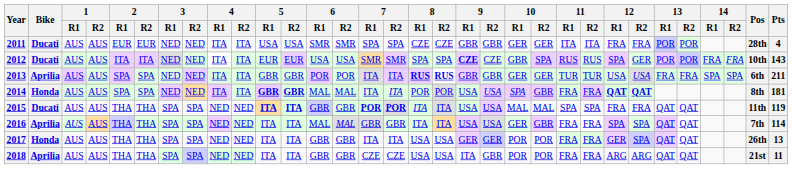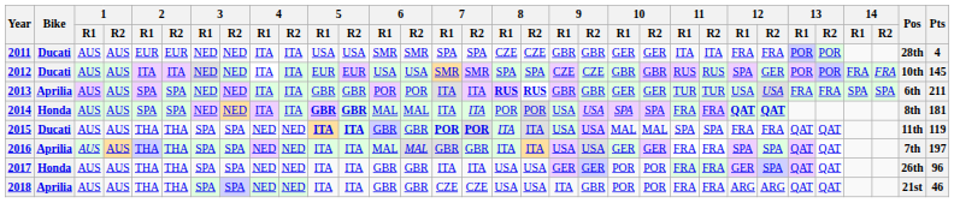 <table class="wikitable" style="text-align:center; font-size:90%">
 <tr>
 <th style="vertical-align:middle;" rowspan="2">Year</th>
 <th style="vertical-align:middle;" rowspan="2">Bike</th>
 <th colspan=2>1</th>
 <th colspan=2>2</th>
 <th colspan=2>3</th>
 <th colspan=2>4</th>
 <th colspan=2>5</th>
 <th colspan=2>6</th>
 <th colspan=2>7</th>
 <th colspan=2>8</th>
 <th colspan=2>9</th>
 <th colspan=2>10</th>
 <th colspan=2>11</th>
 <th colspan=2>12</th>
 <th colspan=2>13</th>
 <th colspan=2>14</th>
 <th rowspan=2>Pos</th>
 <th rowspan=2>Pts</th>
 </tr>
 <tr>
 <th>R1</th>
 <th>R2</th>
 <th>R1</th>
 <th>R2</th>
 <th>R1</th>
 <th>R2</th>
 <th>R1</th>
 <th>R2</th>
 <th>R1</th>
 <th>R2</th>
 <th>R1</th>
 <th>R2</th>
 <th>R1</th>
 <th>R2</th>
 <th>R1</th>
 <th>R2</th>
 <th>R1</th>
 <th>R2</th>
 <th>R1</th>
 <th>R2</th>
 <th>R1</th>
 <th>R2</th>
 <th>R1</th>
 <th>R2</th>
 <th>R1</th>
 <th>R2</th>
 <th>R1</th>
 <th>R2</th>
 </tr>
 <tr>
 <th><a href='#'>2011</a></th>
 <th><a href='#'>Ducati</a></th>
 <td><a href='#'>AUS</a></td>
 <td><a href='#'>AUS</a></td>
 <td><a href='#'>EUR</a></td>
 <td><a href='#'>EUR</a></td>
 <td><a href='#'>NED</a></td>
 <td><a href='#'>NED</a></td>
 <td><a href='#'>ITA</a></td>
 <td><a href='#'>ITA</a></td>
 <td><a href='#'>USA</a></td>
 <td><a href='#'>USA</a></td>
 <td><a href='#'>SMR</a></td>
 <td><a href='#'>SMR</a></td>
 <td><a href='#'>SPA</a></td>
 <td><a href='#'>SPA</a></td>
 <td><a href='#'>CZE</a></td>
 <td><a href='#'>CZE</a></td>
 <td><a href='#'>GBR</a></td>
 <td><a href='#'>GBR</a></td>
 <td><a href='#'>GER</a></td>
 <td><a href='#'>GER</a></td>
 <td><a href='#'>ITA</a></td>
 <td><a href='#'>ITA</a></td>
 <td><a href='#'>FRA</a></td>
 <td><a href='#'>FRA</a></td>
 <td style="background:#CFCFFF;"><a href='#'>POR</a><br></td>
 <td style="background:#DFFFDF;"><a href='#'>POR</a><br></td>
 <td></td>
 <td></td>
 <th>28th</th>
 <th>4</th>
 </tr>
 <tr>
 <th><a href='#'>2012</a></th>
 <th><a href='#'>Ducati</a></th>
 <td style="background:#DFFFDF;"><a href='#'>AUS</a><br></td>
 <td style="background:#DFFFDF;"><a href='#'>AUS</a><br></td>
 <td style="background:#EFCFFF;"><a href='#'>ITA</a><br></td>
 <td style="background:#EFCFFF;"><a href='#'>ITA</a><br></td>
 <td style="background:#DFDFDF;"><a href='#'>NED</a><br></td>
 <td style="background:#DFFFDF;"><a href='#'>NED</a><br></td>
 <td style="background:#FFFFFF;"><a href='#'>ITA</a><br></td>
 <td style="background:#DFFFDF;"><a href='#'>ITA</a><br></td>
 <td style="background:#DFFFDF;"><a href='#'>EUR</a><br></td>
 <td style="background:#EFCFFF;"><a href='#'>EUR</a><br></td>
 <td style="background:#DFFFDF;"><a href='#'>USA</a><br></td>
 <td style="background:#DFFFDF;"><a href='#'>USA</a><br></td>
 <td style="background:#FFDF9F;"><a href='#'>SMR</a><br></td>
 <td style="background:#EFCFFF;"><a href='#'>SMR</a><br></td>
 <td style="background:#DFFFDF;"><a href='#'>SPA</a><br></td>
 <td style="background:#DFFFDF;"><a href='#'>SPA</a><br></td>
-<td style="background:#EFCFFF;"><strong><a href='#'>CZE</a><br></strong></td>
+<td style="background:#EFCFFF;"><a href='#'>CZE</a><br></td>
 <td style="background:#DFFFDF;"><a href='#'>CZE</a><br></td>
 <td style="background:#DFFFDF;"><a href='#'>GBR</a><br></td>
-<td style="background:#EFCFFF;"><a href='#'>SPA</a><br></td>
+<td style="background:#EFCFFF;"><a href='#'>GBR</a><br></td>
 <td style="background:#EFCFFF;"><a href='#'>RUS</a><br></td>
 <td style="background:#DFFFDF;"><a href='#'>RUS</a><br></td>
 <td style="background:#EFCFFF;"><a href='#'>SPA</a><br></td>
 <td style="background:#DFFFDF;"><a href='#'>GER</a><br></td>
 <td style="background:#EFCFFF;"><a href='#'>POR</a><br></td>
 <td style="background:#CFCFFF;"><a href='#'>POR</a><br></td>
 <td style="background:#DFFFDF;"><a href='#'>FRA</a><br></td>
 <td style="background:#DFFFDF;"><em><a href='#'>FRA</a></em><br></td>
 <th>10th</th>
-<th>143</th>
+<th>145</th>
 </tr>
 <tr>
 <th><a href='#'>2013</a></th>
 <th><a href='#'>Aprilia</a></th>
 <td style="background:#EFCFFF;"><a href='#'>AUS</a><br></td>
 <td style="background:#DFFFDF;"><a href='#'>AUS</a><br></td>
 <td style="background:#EFCFFF;"><a href='#'>SPA</a><br></td>
 <td style="background:#DFFFDF;"><a href='#'>SPA</a><br></td>
 <td style="background:#DFFFDF;"><a href='#'>NED</a><br></td>
 <td style="background:#EFCFFF;"><a href='#'>NED</a><br></td>
 <td style="background:#DFFFDF;"><a href='#'>ITA</a><br></td>
 <td style="background:#DFFFDF;"><a href='#'>ITA</a><br></td>
 <td style="background:#DFFFDF;"><a href='#'>GBR</a><br></td>
 <td style="background:#DFFFDF;"><a href='#'>GBR</a><br></td>
 <td style="background:#EFCFFF;"><a href='#'>POR</a><br></td>
 <td style="background:#DFFFDF;"><a href='#'>POR</a><br></td>
 <td style="background:#DFDFDF;"><a href='#'>ITA</a><br></td>
 <td style="background:#EFCFFF;"><a href='#'>ITA</a><br></td>
 <td style="background:#EFCFFF;"><strong><a href='#'>RUS</a></strong><br></td>
 <td style="background:#FFFFFF;"><strong><a href='#'>RUS</a></strong><br></td>
 <td style="background:#EFCFFF;"><a href='#'>GBR</a><br></td>
 <td style="background:#DFFFDF;"><a href='#'>GBR</a><br></td>
 <td style="background:#DFFFDF;"><a href='#'>GER</a><br></td>
 <td style="background:#DFFFDF;"><a href='#'>GER</a><br></td>
 <td style="background:#DFFFDF;"><a href='#'>TUR</a><br></td>
 <td style="background:#DFFFDF;"><a href='#'>TUR</a><br></td>
 <td style="background:#DFFFDF;"><a href='#'>USA</a><br></td>
 <td style="background:#DFDFDF;"><em><a href='#'>USA</a></em><br></td>
 <td style="background:#DFFFDF;"><a href='#'>FRA</a><br></td>
 <td style="background:#DFFFDF;"><a href='#'>FRA</a><br></td>
 <td style="background:#DFFFDF;"><a href='#'>SPA</a><br></td>
 <td style="background:#DFFFDF;"><a href='#'>SPA</a><br></td>
 <th>6th</th>
 <th>211</th>
 </tr>
 <tr>
 <th><a href='#'>2014</a></th>
 <th><a href='#'>Honda</a></th>
 <td style="background:#DFFFDF;"><a href='#'>AUS</a><br></td>
 <td style="background:#DFFFDF;"><a href='#'>AUS</a><br></td>
 <td style="background:#DFFFDF;"><a href='#'>SPA</a><br></td>
 <td style="background:#DFFFDF;"><a href='#'>SPA</a><br></td>
 <td style="background:#EFCFFF;"><a href='#'>NED</a><br></td>
 <td style="background:#FFDF9F;"><a href='#'>NED</a><br></td>
 <td style="background:#EFCFFF;"><a href='#'>ITA</a><br></td>
 <td style="background:#DFFFDF;"><a href='#'>ITA</a><br></td>
 <td style="background:#EFCFFF;"><strong><a href='#'>GBR</a></strong><br></td>
 <td style="background:#DFFFDF;"><strong><a href='#'>GBR</a></strong><br></td>
 <td style="background:#DFFFDF;"><a href='#'>MAL</a><br></td>
 <td style="background:#DFFFDF;"><a href='#'>MAL</a><br></td>
 <td style="background:#DFFFDF;"><a href='#'>ITA</a><br></td>
 <td style="background:#DFFFDF;"><em><a href='#'>ITA</a></em><br></td>
 <td style="background:#DFFFDF;"><a href='#'>POR</a><br></td>
 <td style="background:#DFDFDF;"><a href='#'>POR</a><br></td>
 <td style="background:#DFFFDF;"><a href='#'>USA</a><br></td>
 <td style="background:#EFCFFF;"><em><a href='#'>USA</a></em><br></td>
 <td style="background:#EFCFFF;"><em><a href='#'>SPA</a></em><br></td>
-<td style="background:#EFCFFF;"><a href='#'>GBR</a><br></td>
+<td style="background:#EFCFFF;"><a href='#'>SPA</a><br></td>
 <td style="background:#DFFFDF;"><a href='#'>FRA</a><br></td>
 <td style="background:#EFCFFF;"><a href='#'>FRA</a><br></td>
 <td style="background:#DFFFDF;"><strong><a href='#'>QAT</a></strong><br></td>
 <td style="background:#DFFFDF;"><strong><a href='#'>QAT</a></strong><br></td>
 <td></td>
 <td></td>
 <td></td>
 <td></td>
 <th>8th</th>
 <th>181</th>
 </tr>
 <tr>
 <th><a href='#'>2015</a></th>
 <th><a href='#'>Ducati</a></th>
 <td><a href='#'>AUS</a></td>
 <td><a href='#'>AUS</a></td>
 <td><a href='#'>THA</a></td>
 <td><a href='#'>THA</a></td>
 <td><a href='#'>SPA</a></td>
 <td><a href='#'>SPA</a></td>
 <td><a href='#'>NED</a></td>
 <td><a href='#'>NED</a></td>
 <td style="background:#FFDF9F;"><strong><a href='#'>ITA</a></strong><br></td>
 <td style="background:#DFFFDF;"><strong><a href='#'>ITA</a></strong><br></td>
 <td style="background:#CFCFFF;"><a href='#'>GBR</a><br></td>
 <td style="background:#DFFFDF;"><a href='#'>GBR</a><br></td>
 <td style="background:#DFFFDF;"><strong><a href='#'>POR</a></strong><br></td>
 <td style="background:#DFDFDF;"><strong><a href='#'>POR</a></strong><br></td>
 <td style="background:#DFFFDF;"><em><a href='#'>ITA</a></em><br></td>
 <td style="background:#DFDFDF;"><a href='#'>ITA</a><br></td>
 <td style="background:#DFFFDF;"><a href='#'>USA</a><br></td>
 <td style="background:#EFCFFF;"><a href='#'>USA</a><br></td>
 <td><a href='#'>MAL</a></td>
 <td><a href='#'>MAL</a></td>
 <td><a href='#'>SPA</a></td>
 <td><a href='#'>SPA</a></td>
 <td><a href='#'>FRA</a></td>
 <td><a href='#'>FRA</a></td>
 <td><a href='#'>QAT</a></td>
 <td><a href='#'>QAT</a></td>
 <td></td>
 <td></td>
 <th>11th</th>
 <th>119</th>
 </tr>
 <tr>
 <th><a href='#'>2016</a></th>
 <th><a href='#'>Aprilia</a></th>
 <td style="background:#DFFFDF;"><em><a href='#'>AUS</a></em><br></td>
 <td style="background:#FFDF9F;"><a href='#'>AUS</a><br></td>
 <td style="background:#CFCFFF;"><a href='#'>THA</a><br></td>
 <td style="background:#DFFFDF;"><a href='#'>THA</a><br></td>
 <td style="background:#DFFFDF;"><a href='#'>SPA</a><br></td>
 <td style="background:#DFFFDF;"><a href='#'>SPA</a><br></td>
 <td style="background:#EFCFFF;"><a href='#'>NED</a><br></td>
 <td style="background:#DFFFDF;"><a href='#'>NED</a><br></td>
 <td style="background:#DFFFDF;"><a href='#'>ITA</a><br></td>
 <td style="background:#DFFFDF;"><a href='#'>ITA</a><br></td>
 <td style="background:#DFFFDF;"><a href='#'>MAL</a><br></td>
 <td style="background:#DFDFDF;"><em><a href='#'>MAL</a></em><br></td>
 <td style="background:#DFDFDF;"><a href='#'>GBR</a><br></td>
 <td style="background:#DFFFDF;"><a href='#'>GBR</a><br></td>
 <td style="background:#DFFFDF;"><a href='#'>ITA</a><br></td>
 <td style="background:#FFDF9F;"><a href='#'>ITA</a><br></td>
 <td style="background:#EFCFFF;"><a href='#'>USA</a><br></td>
 <td style="background:#DFDFDF;"><a href='#'>USA</a><br></td>
 <td style="background:#DFFFDF;"><a href='#'>GER</a><br></td>
-<td style="background:#EFCFFF;"><a href='#'>GBR</a><br></td>
+<td style="background:#EFCFFF;"><a href='#'>GER</a><br></td>
 <td style="background:#ffffff;"><a href='#'>FRA</a><br></td>
 <td style="background:#ffffff;"><a href='#'>FRA</a><br></td>
 <td style="background:#EFCFFF;"><a href='#'>SPA</a><br></td>
 <td style="background:#DFFFDF;"><a href='#'>SPA</a><br></td>
 <td style="background:#EFCFFF;"><a href='#'>QAT</a><br></td>
 <td style="background:#FFFFFF;"><a href='#'>QAT</a><br></td>
 <td></td>
 <td></td>
 <th>7th</th>
-<th>114</th>
+<th>197</th>
 </tr>
 <tr>
 <th><a href='#'>2017</a></th>
 <th><a href='#'>Honda</a></th>
 <td><a href='#'>AUS</a></td>
 <td><a href='#'>AUS</a></td>
 <td><a href='#'>THA</a></td>
 <td><a href='#'>THA</a></td>
 <td><a href='#'>SPA</a></td>
 <td><a href='#'>SPA</a></td>
 <td><a href='#'>NED</a></td>
 <td><a href='#'>NED</a></td>
 <td><a href='#'>ITA</a></td>
 <td><a href='#'>ITA</a></td>
 <td><a href='#'>GBR</a></td>
 <td><a href='#'>GBR</a></td>
 <td><a href='#'>ITA</a></td>
 <td><a href='#'>ITA</a></td>
 <td><a href='#'>USA</a></td>
 <td><a href='#'>USA</a></td>
 <td style="background:#EFCFFF;"><a href='#'>GER</a><br></td>
 <td style="background:#CFCFFF;"><a href='#'>GER</a><br></td>
 <td><a href='#'>POR</a></td>
 <td><a href='#'>POR</a></td>
 <td style="background:#DFFFDF;"><a href='#'>FRA</a><br></td>
 <td style="background:#DFFFDF;"><a href='#'>FRA</a><br></td>
 <td style="background:#EFCFFF;"><a href='#'>GER</a><br></td>
 <td style="background:#CFCFFF;"><a href='#'>SPA</a><br></td>
 <td style="background:#EFCFFF;"><a href='#'>QAT</a><br></td>
 <td style="background:#FFFFFF;"><a href='#'>QAT</a><br></td>
 <td></td>
 <td></td>
 <th>26th</th>
-<th>13</th>
+<th>96</th>
 </tr>
 <tr>
 <th><a href='#'>2018</a></th>
 <th><a href='#'>Aprilia</a></th>
 <td><a href='#'>AUS</a></td>
 <td><a href='#'>AUS</a></td>
 <td><a href='#'>THA</a></td>
 <td><a href='#'>THA</a></td>
 <td style="background:#dfffdf;"><a href='#'>SPA</a><br></td>
 <td style="background:#cfcfff;"><a href='#'>SPA</a><br></td>
 <td style="background:#dfffdf;"><a href='#'>NED</a><br></td>
 <td style="background:#dfffdf;"><a href='#'>NED</a><br></td>
 <td><a href='#'>ITA</a></td>
 <td><a href='#'>ITA</a></td>
 <td><a href='#'>GBR</a></td>
 <td><a href='#'>GBR</a></td>
 <td><a href='#'>CZE</a></td>
 <td><a href='#'>CZE</a></td>
 <td><a href='#'>USA</a></td>
 <td><a href='#'>USA</a></td>
 <td><a href='#'>ITA</a></td>
 <td><a href='#'>GBR</a></td>
 <td><a href='#'>POR</a></td>
 <td><a href='#'>POR</a></td>
 <td><a href='#'>FRA</a></td>
 <td><a href='#'>FRA</a></td>
 <td><a href='#'>ARG</a></td>
 <td><a href='#'>ARG</a></td>
 <td><a href='#'>QAT</a></td>
 <td><a href='#'>QAT</a></td>
 <td></td>
 <td></td>
 <th>21st</th>
-<th>11</th>
+<th>46</th>
 </tr>
 </table>
